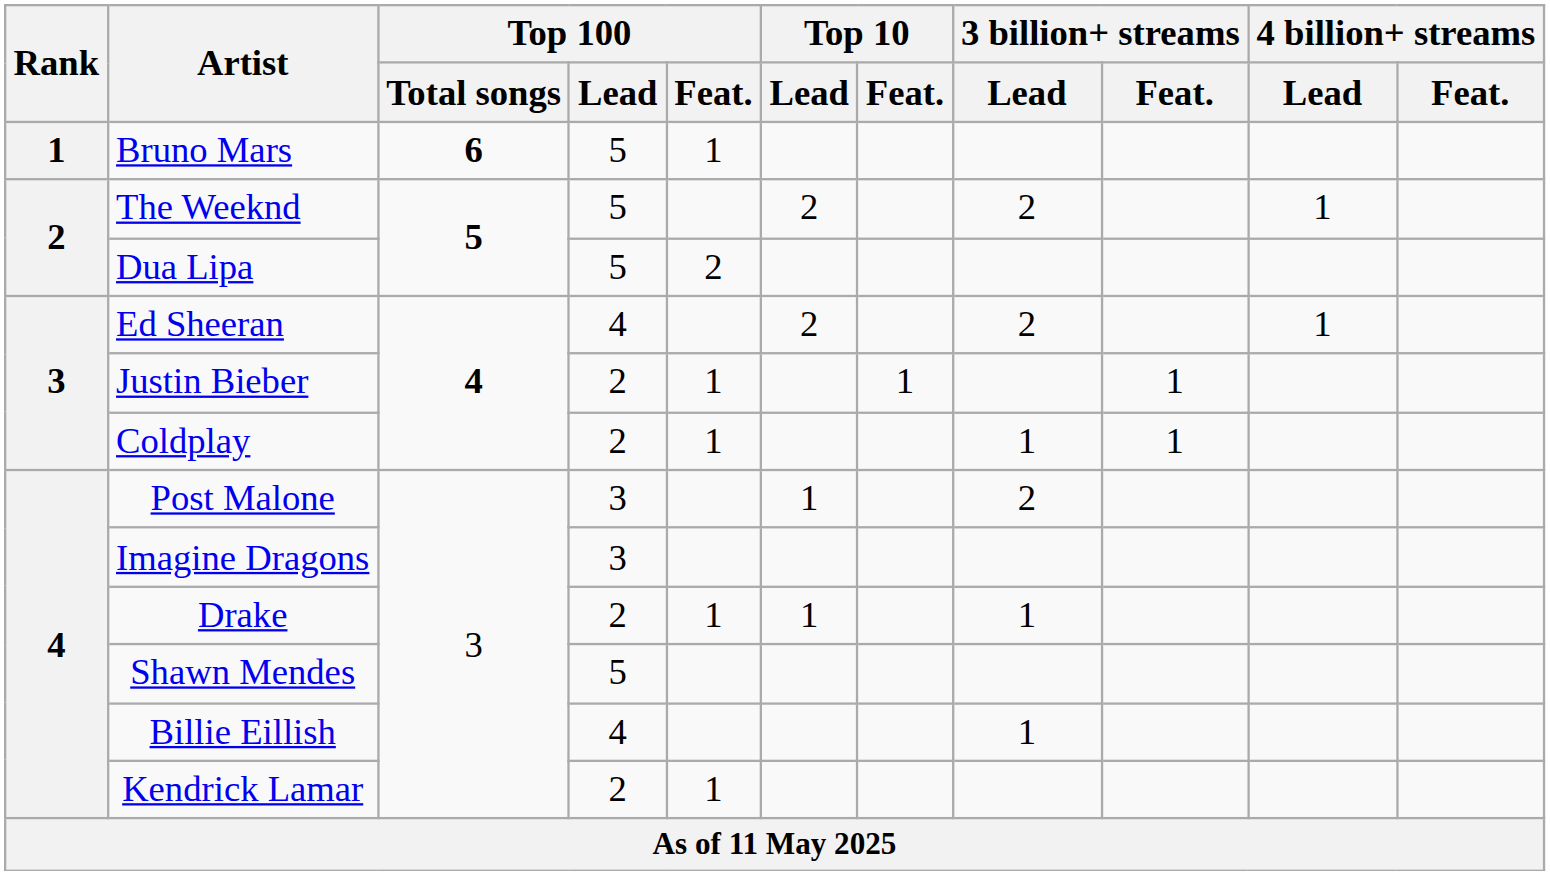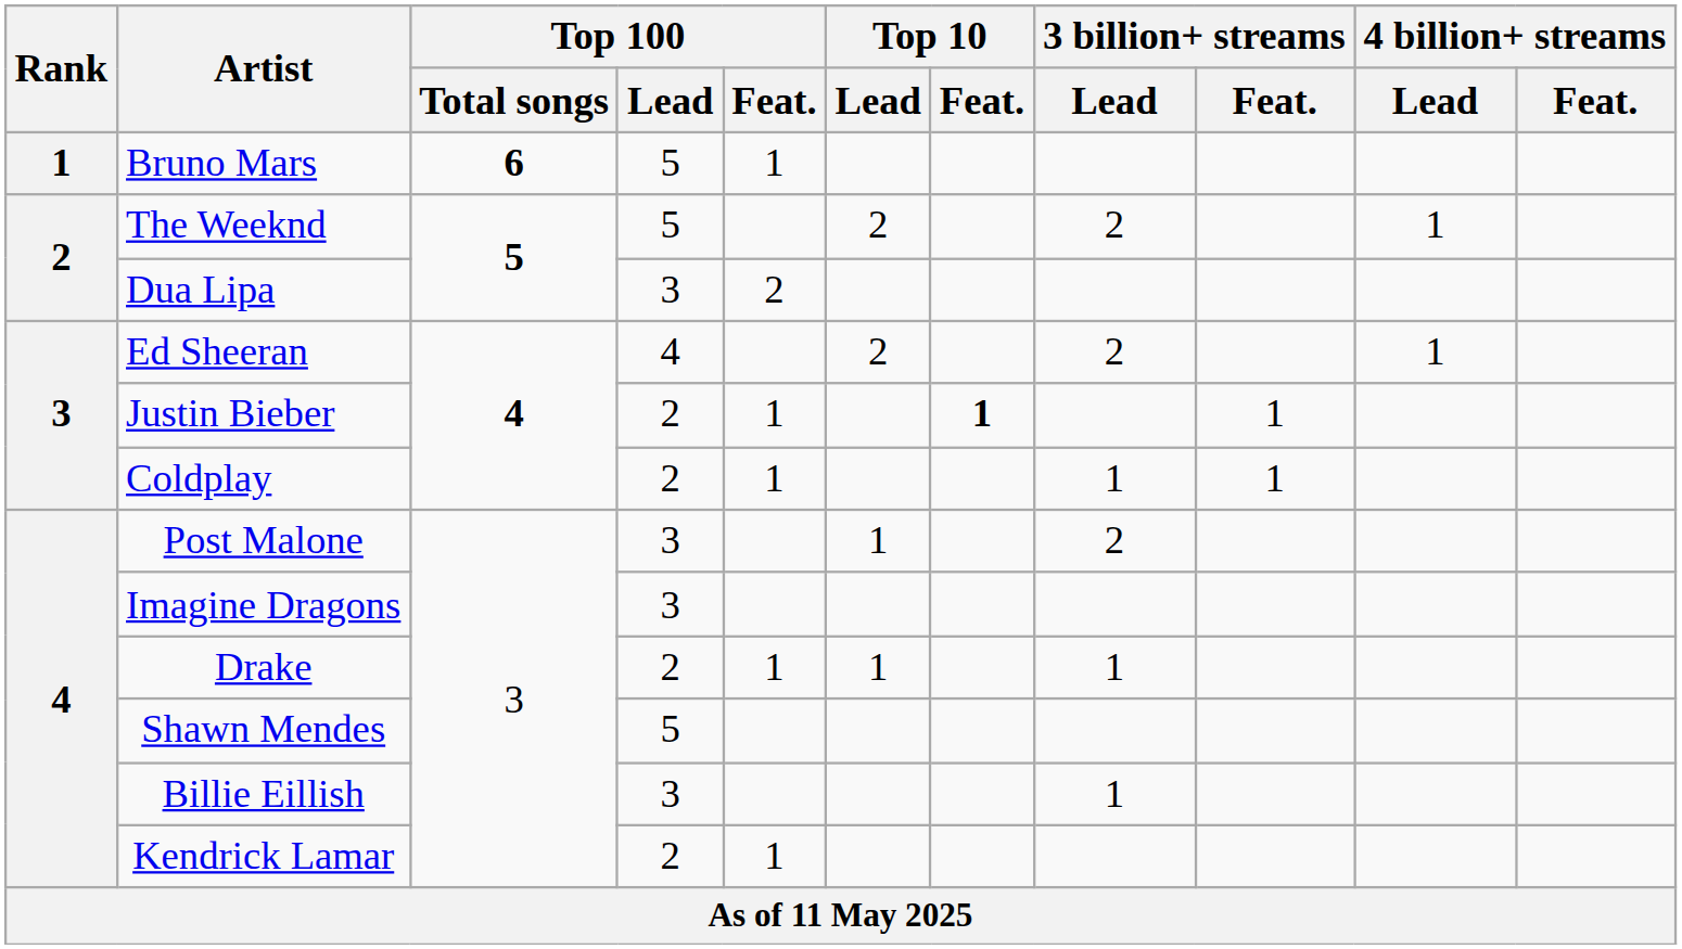 <table class="wikitable sortable;" style="text-align:center;">
 <tr>
 <th rowspan="2">Rank</th>
 <th rowspan="2">Artist</th>
 <th colspan="3">Top 100</th>
 <th colspan="2">Top 10</th>
 <th colspan="2">3 billion+ streams</th>
 <th colspan="2">4 billion+ streams</th>
 </tr>
 <tr>
 <th>Total songs</th>
 <th>Lead</th>
 <th>Feat.</th>
 <th>Lead</th>
 <th>Feat.</th>
 <th>Lead</th>
 <th>Feat.</th>
 <th>Lead</th>
 <th>Feat.</th>
 </tr>
 <tr>
 <th>1</th>
 <td style="text-align:left;"><a href='#'>Bruno Mars</a></td>
 <td><strong>6</strong></td>
 <td>5</td>
 <td>1</td>
 <td></td>
 <td></td>
 <td></td>
 <td></td>
 <td></td>
 <td></td>
 </tr>
 <tr>
 <th rowspan="2">2</th>
 <td style="text-align:left;"><a href='#'>The Weeknd</a></td>
 <td rowspan="2"><strong>5</strong></td>
 <td>5</td>
 <td></td>
 <td>2</td>
 <td></td>
 <td>2</td>
 <td></td>
 <td>1</td>
 <td></td>
 </tr>
 <tr>
 <td style="text-align:left;"><a href='#'>Dua Lipa</a></td>
-<td>5</td>
+<td>3</td>
 <td>2</td>
 <td></td>
 <td></td>
 <td></td>
 <td></td>
 <td></td>
 <td></td>
 </tr>
 <tr>
 <th rowspan="3">3</th>
 <td style="text-align:left;"><a href='#'>Ed Sheeran</a></td>
 <td rowspan="3"><strong>4</strong></td>
 <td>4</td>
 <td></td>
 <td>2</td>
 <td></td>
 <td>2</td>
 <td></td>
 <td>1</td>
 <td></td>
 </tr>
 <tr>
 <td style="text-align:left;"><a href='#'>Justin Bieber</a></td>
 <td>2</td>
 <td>1</td>
 <td></td>
-<td>1</td>
+<td><strong>1</strong></td>
 <td></td>
 <td>1</td>
 <td></td>
 <td></td>
 </tr>
 <tr>
 <td style="text-align:left;"><a href='#'>Coldplay</a></td>
 <td>2</td>
 <td>1</td>
 <td></td>
 <td></td>
 <td>1</td>
 <td>1</td>
 <td></td>
 <td></td>
 </tr>
 <tr>
 <th rowspan="6">4</th>
 <td><a href='#'>Post Malone</a></td>
 <td rowspan="6">3</td>
 <td>3</td>
 <td></td>
 <td>1</td>
 <td></td>
 <td>2</td>
 <td></td>
 <td></td>
 <td></td>
 </tr>
 <tr>
 <td><a href='#'>Imagine Dragons</a></td>
 <td>3</td>
 <td></td>
 <td></td>
 <td></td>
 <td></td>
 <td></td>
 <td></td>
 <td></td>
 </tr>
 <tr>
 <td><a href='#'>Drake</a></td>
 <td>2</td>
 <td>1</td>
 <td>1</td>
 <td></td>
 <td>1</td>
 <td></td>
 <td></td>
 <td></td>
 </tr>
 <tr>
 <td><a href='#'>Shawn Mendes</a></td>
 <td>5</td>
 <td></td>
 <td></td>
 <td></td>
 <td></td>
 <td></td>
 <td></td>
 <td></td>
 </tr>
 <tr>
 <td><a href='#'>Billie Eillish</a></td>
-<td>4</td>
+<td>3</td>
 <td></td>
 <td></td>
 <td></td>
 <td>1</td>
 <td></td>
 <td></td>
 <td></td>
 </tr>
 <tr>
 <td><a href='#'>Kendrick Lamar</a></td>
 <td>2</td>
 <td>1</td>
 <td></td>
 <td></td>
 <td></td>
 <td></td>
 <td></td>
 <td></td>
 </tr>
 <tr>
 <th colspan="11" style="text-align:center; font-size:85%;">As of 11 May 2025</th>
 </tr>
 </table>
